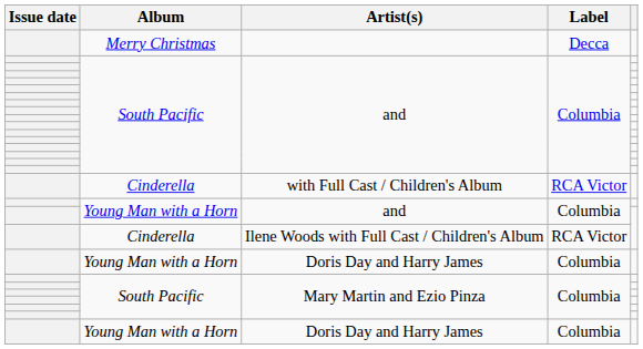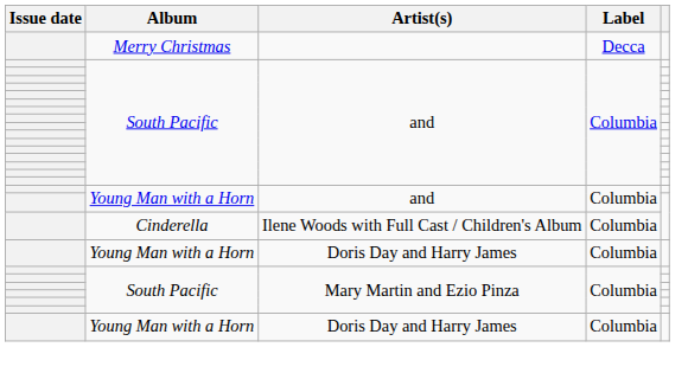 <table class="wikitable sortable plainrowheaders" style="text-align: center">
 <tr>
 <th scope=col>Issue date</th>
 <th scope=col>Album</th>
 <th scope=col>Artist(s)</th>
 <th scope=col>Label</th>
 <th scope=col class="unsortable"></th>
 </tr>
 <tr>
 <th scope="row"></th>
 <td><em><a href='#'>Merry Christmas</a></em></td>
 <td></td>
 <td><a href='#'>Decca</a></td>
 <td style="text-align: center;"></td>
 </tr>
 <tr>
 <th scope="row"></th>
 <td rowspan="16"><em><a href='#'>South Pacific</a></em></td>
 <td rowspan="16"> and </td>
 <td rowspan="16"><a href='#'>Columbia</a></td>
 <td style="text-align: center;"></td>
 </tr>
 <tr>
 <th scope="row"></th>
 <td style="text-align: center;"></td>
 </tr>
 <tr>
 <th scope="row"></th>
 <td style="text-align: center;"></td>
 </tr>
 <tr>
 <th scope="row"></th>
 <td style="text-align: center;"></td>
 </tr>
 <tr>
 <th scope="row"></th>
 <td style="text-align: center;"></td>
 </tr>
 <tr>
 <th scope="row"></th>
 <td style="text-align: center;"></td>
 </tr>
 <tr>
 <th scope="row"></th>
 <td style="text-align: center;"></td>
 </tr>
 <tr>
 <th scope="row"></th>
 <td style="text-align: center;"></td>
 </tr>
 <tr>
 <th scope="row"></th>
 <td style="text-align: center;"></td>
 </tr>
 <tr>
 <th scope="row"></th>
 <td style="text-align: center;"></td>
 </tr>
 <tr>
 <th scope="row"></th>
 <td style="text-align: center;"></td>
 </tr>
 <tr>
 <th scope="row"></th>
 <td style="text-align: center;"></td>
 </tr>
 <tr>
 <th scope="row"></th>
 <td style="text-align: center;"></td>
 </tr>
 <tr>
 <th scope="row"></th>
 <td style="text-align: center;"></td>
 </tr>
 <tr>
 <th scope="row"></th>
 <td style="text-align: center;"></td>
 </tr>
 <tr>
 <th scope="row"></th>
 <td style="text-align: center;"></td>
 </tr>
 <tr>
 <th scope="row"></th>
-<td><em><a href='#'>Cinderella</a></em></td>
-<td> with Full Cast / Children's Album</td>
-<td><a href='#'>RCA Victor</a></td>
-<td style="text-align: center;"></td>
-</tr>
-<tr>
-<th scope="row"></th>
 <td rowspan="2"><em><a href='#'>Young Man with a Horn</a></em></td>
 <td rowspan="2"> and </td>
 <td rowspan="2">Columbia</td>
 <td style="text-align: center;"></td>
 </tr>
 <tr>
 <th scope="row"></th>
 <td rowspan="2" style="text-align: center;"></td>
 </tr>
 <tr>
 <th scope="row"></th>
 <td><em>Cinderella</em></td>
 <td data-sort-value="Woods, Ilene">Ilene Woods with Full Cast / Children's Album</td>
-<td>RCA Victor</td>
+<td>Columbia</td>
 </tr>
 <tr>
 <th scope="row"></th>
 <td><em>Young Man with a Horn</em></td>
 <td>Doris Day and Harry James</td>
 <td>Columbia</td>
 <td style="text-align: center;"></td>
 </tr>
 <tr>
 <th scope="row"></th>
 <td rowspan="6"><em>South Pacific</em></td>
 <td rowspan="6">Mary Martin and Ezio Pinza</td>
 <td rowspan="6">Columbia</td>
 <td style="text-align: center;"></td>
 </tr>
 <tr>
 <th scope="row"></th>
 <td style="text-align: center;"></td>
 </tr>
 <tr>
 <th scope="row"></th>
 <td style="text-align: center;"></td>
 </tr>
 <tr>
 <th scope="row"></th>
 <td style="text-align: center;"></td>
 </tr>
 <tr>
 <th scope="row"></th>
 <td style="text-align: center;"></td>
 </tr>
 <tr>
 <th scope="row"></th>
 <td style="text-align: center;"></td>
 </tr>
 <tr>
 <th scope="row"></th>
 <td><em>Young Man with a Horn</em></td>
 <td>Doris Day and Harry James</td>
 <td>Columbia</td>
 <td style="text-align: center;"></td>
 </tr>
 </table>
